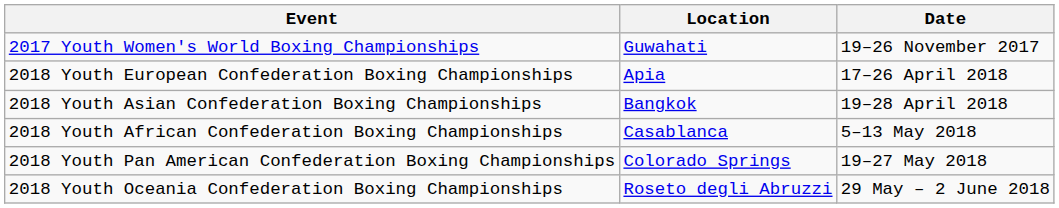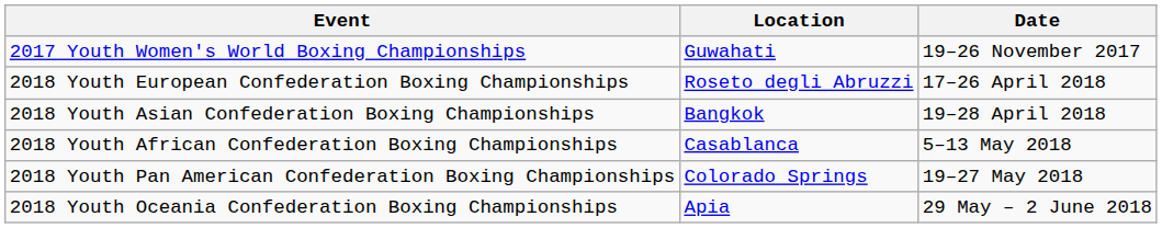 <table class="wikitable">
 <tr>
 <th>Event</th>
 <th>Location</th>
 <th>Date</th>
 </tr>
 <tr>
 <td><a href='#'>2017 Youth Women's World Boxing Championships</a></td>
 <td> <a href='#'>Guwahati</a></td>
 <td>19–26 November 2017</td>
 </tr>
 <tr>
 <td>2018 Youth European Confederation Boxing Championships</td>
-<td> <a href='#'>Apia</a></td>
+<td> <a href='#'>Roseto degli Abruzzi</a></td>
 <td>17–26 April 2018</td>
 </tr>
 <tr>
 <td>2018 Youth Asian Confederation Boxing Championships</td>
 <td> <a href='#'>Bangkok</a></td>
 <td>19–28 April 2018</td>
 </tr>
 <tr>
 <td>2018 Youth African Confederation Boxing Championships</td>
 <td> <a href='#'>Casablanca</a></td>
 <td>5–13 May 2018</td>
 </tr>
 <tr>
 <td>2018 Youth Pan American Confederation Boxing Championships</td>
 <td> <a href='#'>Colorado Springs</a></td>
 <td>19–27 May 2018</td>
 </tr>
 <tr>
 <td>2018 Youth Oceania Confederation Boxing Championships</td>
-<td> <a href='#'>Roseto degli Abruzzi</a></td>
+<td> <a href='#'>Apia</a></td>
 <td>29 May – 2 June 2018</td>
 </tr>
 </table>
